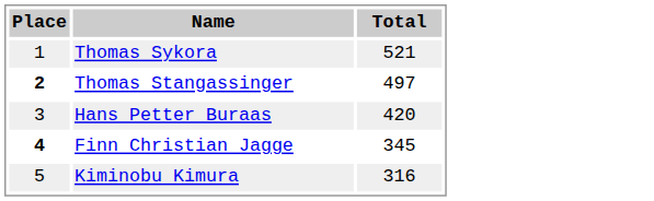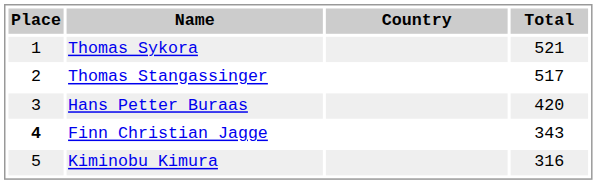 <table border="0" style="border: 1px solid #999; background-color:#FFFFFF; text-align:center; font-size:86%; line-height:15px;">
 <tr align="center" bgcolor="#CCCCCC">
 <th width=35>Place</th>
 <th width=170>Name</th>
+<th width=120>Country</th>
 <th width=50>Total</th>
 </tr>
 <tr bgcolor="#EFEFEF">
 <td>1</td>
 <td align="left"><a href='#'>Thomas Sykora</a></td>
+<td align="left"></td>
 <td>521</td>
 </tr>
 <tr>
-<td><strong>2</strong></td>
+<td>2</td>
 <td align="left"><a href='#'>Thomas Stangassinger</a></td>
-<td>497</td>
+<td align="left"></td>
+<td>517</td>
 </tr>
 <tr bgcolor="#EFEFEF">
 <td>3</td>
 <td align="left"><a href='#'>Hans Petter Buraas</a></td>
+<td align="left"></td>
 <td>420</td>
 </tr>
 <tr>
 <td><strong>4</strong></td>
 <td align="left"><a href='#'>Finn Christian Jagge</a></td>
-<td>345</td>
+<td align="left"></td>
+<td>343</td>
 </tr>
 <tr bgcolor="#EFEFEF">
 <td>5</td>
 <td align="left"><a href='#'>Kiminobu Kimura</a></td>
+<td align="left"></td>
 <td>316</td>
 </tr>
 </table>
